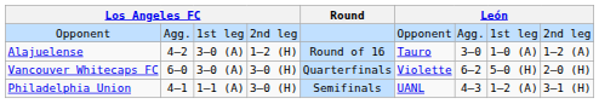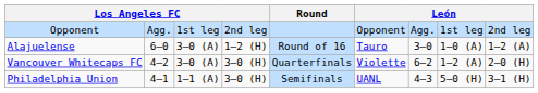 <table class="wikitable" style="text-align:center">
 <tr>
 <th colspan="4"> <a href='#'>Los Angeles FC</a></th>
 <th>Round</th>
 <th colspan="4"> <a href='#'>León</a></th>
 </tr>
 <tr style="background:#C1E0FF">
 <td>Opponent</td>
 <td>Agg.</td>
 <td>1st leg</td>
 <td>2nd leg</td>
 <td> </td>
 <td>Opponent</td>
 <td>Agg.</td>
 <td>1st leg</td>
 <td>2nd leg</td>
 </tr>
 <tr>
 <td style="text-align:left"> <a href='#'>Alajuelense</a></td>
-<td>4–2</td>
+<td>6–0</td>
 <td>3–0 (A)</td>
 <td>1–2 (H)</td>
 <td style="background:#C1E0FF">Round of 16</td>
 <td style="text-align:left"> <a href='#'>Tauro</a></td>
 <td>3–0</td>
 <td>1–0 (A)</td>
 <td>1–2 (A)</td>
 </tr>
 <tr>
 <td style="text-align:left"> <a href='#'>Vancouver Whitecaps FC</a></td>
-<td>6–0</td>
+<td>4–2</td>
 <td>3–0 (A)</td>
 <td>3–0 (H)</td>
 <td style="background:#C1E0FF">Quarterfinals</td>
 <td style="text-align:left"> <a href='#'>Violette</a></td>
 <td>6–2</td>
-<td>5–0 (H)</td>
+<td>1–2 (A)</td>
 <td>2–0 (H)</td>
 </tr>
 <tr>
 <td style="text-align:left"> <a href='#'>Philadelphia Union</a></td>
 <td>4–1</td>
 <td>1–1 (A)</td>
 <td>3–0 (H)</td>
 <td style="background:#C1E0FF">Semifinals</td>
 <td style="text-align:left"> <a href='#'>UANL</a></td>
 <td>4–3</td>
-<td>1–2 (A)</td>
+<td>5–0 (H)</td>
 <td>3–1 (H)</td>
 </tr>
 </table>
